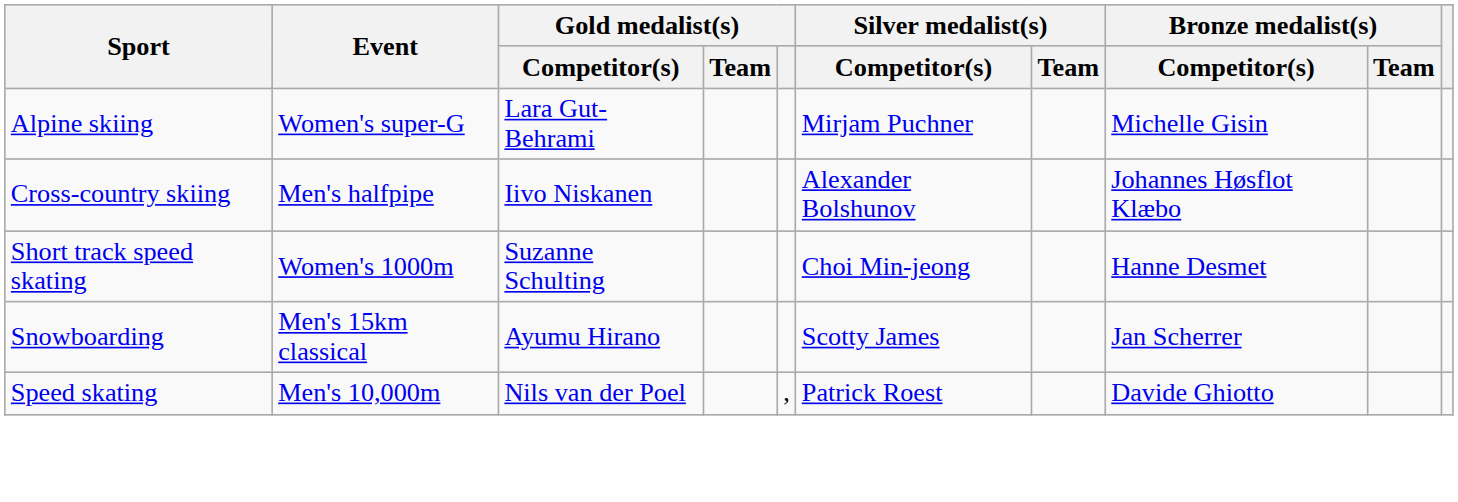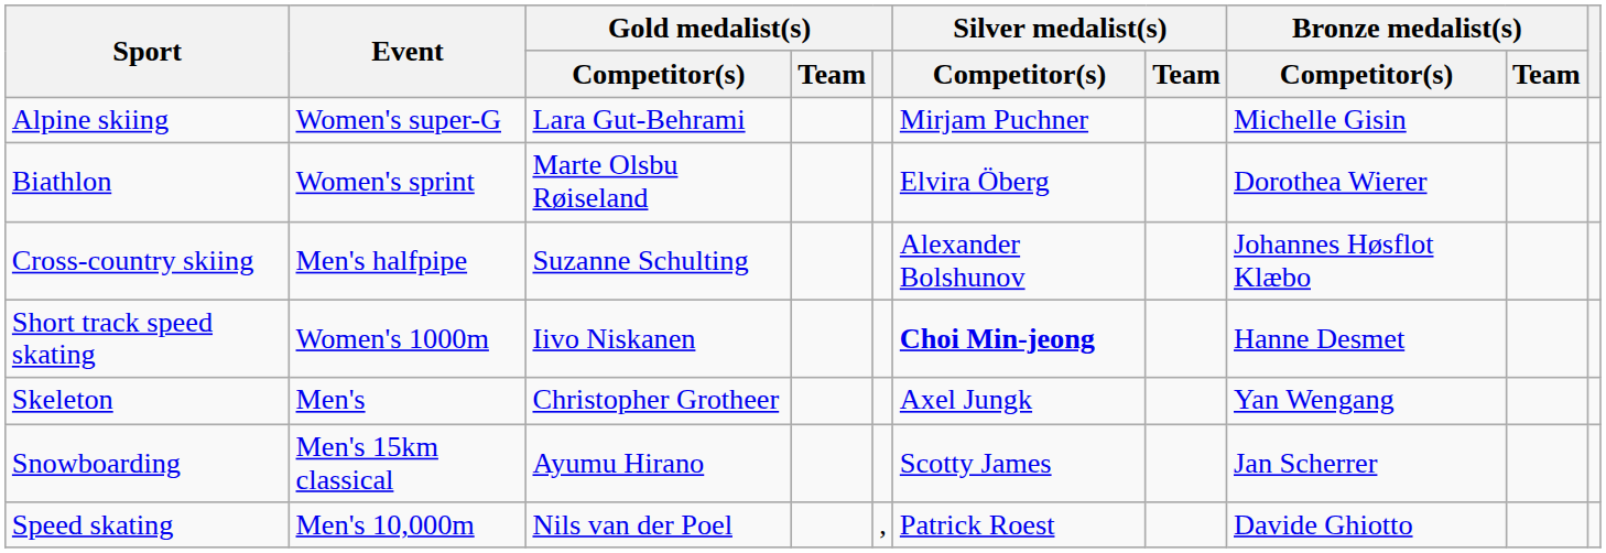 <table class="wikitable" style="width:100%;">
 <tr>
 <th rowspan="2">Sport</th>
 <th rowspan="2">Event</th>
 <th colspan="3">Gold medalist(s)</th>
 <th colspan="2">Silver medalist(s)</th>
 <th colspan="2">Bronze medalist(s)</th>
 <th rowspan="2"></th>
 </tr>
 <tr>
 <th>Competitor(s)</th>
 <th>Team</th>
 <th></th>
 <th>Competitor(s)</th>
 <th>Team</th>
 <th>Competitor(s)</th>
 <th>Team</th>
 </tr>
 <tr>
 <td><a href='#'>Alpine skiing</a></td>
 <td><a href='#'>Women's super-G</a></td>
 <td><a href='#'>Lara Gut-Behrami</a></td>
 <td></td>
 <td></td>
 <td><a href='#'>Mirjam Puchner</a></td>
 <td></td>
 <td><a href='#'>Michelle Gisin</a></td>
 <td></td>
 <td></td>
 </tr>
 <tr>
+<td><a href='#'>Biathlon</a></td>
+<td><a href='#'>Women's sprint</a></td>
+<td><a href='#'>Marte Olsbu Røiseland</a></td>
+<td></td>
+<td></td>
+<td><a href='#'>Elvira Öberg</a></td>
+<td></td>
+<td><a href='#'>Dorothea Wierer</a></td>
+<td></td>
+<td></td>
+</tr>
+<tr>
 <td><a href='#'>Cross-country skiing</a></td>
 <td><a href='#'>Men's halfpipe</a></td>
-<td><a href='#'>Iivo Niskanen</a></td>
+<td><a href='#'>Suzanne Schulting</a></td>
 <td></td>
 <td></td>
 <td><a href='#'>Alexander Bolshunov</a></td>
 <td></td>
 <td><a href='#'>Johannes Høsflot Klæbo</a></td>
 <td></td>
 <td></td>
 </tr>
 <tr>
 <td><a href='#'>Short track speed skating</a></td>
 <td><a href='#'>Women's 1000m</a></td>
-<td><a href='#'>Suzanne Schulting</a></td>
+<td><a href='#'>Iivo Niskanen</a></td>
 <td></td>
 <td></td>
-<td><a href='#'>Choi Min-jeong</a></td>
+<td><strong><a href='#'>Choi Min-jeong</a></strong></td>
 <td></td>
 <td><a href='#'>Hanne Desmet</a></td>
+<td></td>
+<td></td>
+</tr>
+<tr>
+<td><a href='#'>Skeleton</a></td>
+<td><a href='#'>Men's</a></td>
+<td><a href='#'>Christopher Grotheer</a></td>
+<td></td>
+<td></td>
+<td><a href='#'>Axel Jungk</a></td>
+<td></td>
+<td><a href='#'>Yan Wengang</a></td>
 <td></td>
 <td></td>
 </tr>
 <tr>
 <td><a href='#'>Snowboarding</a></td>
 <td><a href='#'>Men's 15km classical</a></td>
 <td><a href='#'>Ayumu Hirano</a></td>
 <td></td>
 <td></td>
 <td><a href='#'>Scotty James</a></td>
 <td></td>
 <td><a href='#'>Jan Scherrer</a></td>
 <td></td>
 <td></td>
 </tr>
 <tr>
 <td><a href='#'>Speed skating</a></td>
 <td><a href='#'>Men's 10,000m</a></td>
 <td><a href='#'>Nils van der Poel</a></td>
 <td></td>
 <td>, </td>
 <td><a href='#'>Patrick Roest</a></td>
 <td></td>
 <td><a href='#'>Davide Ghiotto</a></td>
 <td></td>
 <td></td>
 </tr>
 </table>
